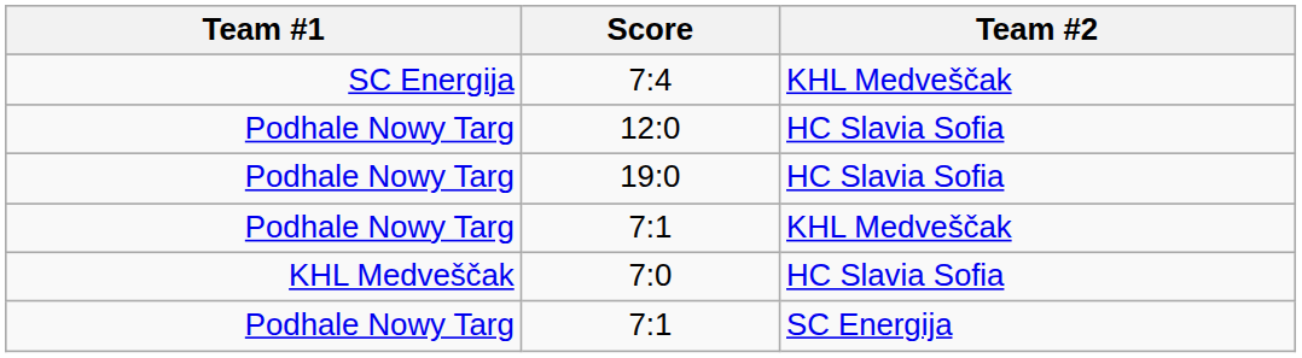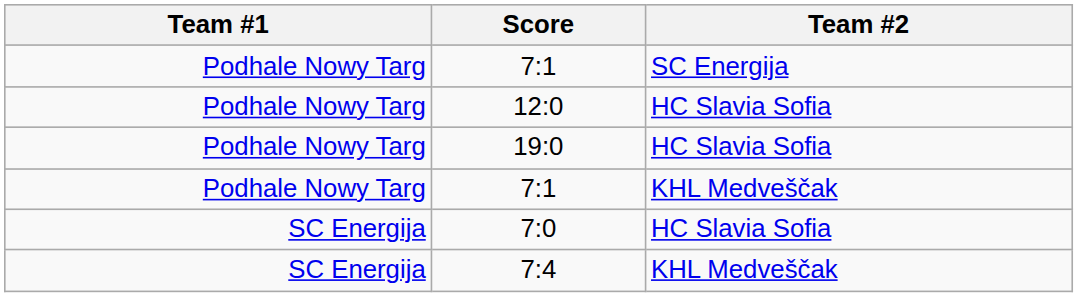 <table class="wikitable" style="text-align: center;">
 <tr>
 <th width=22%>Team #1</th>
 <th width=11%>Score</th>
 <th width=22%>Team #2</th>
 </tr>
 <tr>
-<td style="text-align: right;"><a href='#'>SC Energija</a> </td>
-<td>7:4</td>
-<td style="text-align: left;"> <a href='#'>KHL Medveščak</a></td>
+<td style="text-align: right;"><a href='#'>Podhale Nowy Targ</a> </td>
+<td>7:1</td>
+<td style="text-align: left;"> <a href='#'>SC Energija</a></td>
 </tr>
 <tr>
 <td style="text-align: right;"><a href='#'>Podhale Nowy Targ</a> </td>
 <td>12:0</td>
 <td style="text-align: left;"> <a href='#'>HC Slavia Sofia</a></td>
 </tr>
 <tr>
 <td style="text-align: right;"><a href='#'>Podhale Nowy Targ</a> </td>
 <td>19:0</td>
 <td style="text-align: left;"> <a href='#'>HC Slavia Sofia</a></td>
 </tr>
 <tr>
 <td style="text-align: right;"><a href='#'>Podhale Nowy Targ</a> </td>
 <td>7:1</td>
 <td style="text-align: left;"> <a href='#'>KHL Medveščak</a></td>
 </tr>
 <tr>
-<td style="text-align: right;"><a href='#'>KHL Medveščak</a> </td>
+<td style="text-align: right;"><a href='#'>SC Energija</a> </td>
 <td>7:0</td>
 <td style="text-align: left;"> <a href='#'>HC Slavia Sofia</a></td>
 </tr>
 <tr>
-<td style="text-align: right;"><a href='#'>Podhale Nowy Targ</a> </td>
-<td>7:1</td>
-<td style="text-align: left;"> <a href='#'>SC Energija</a></td>
+<td style="text-align: right;"><a href='#'>SC Energija</a> </td>
+<td>7:4</td>
+<td style="text-align: left;"> <a href='#'>KHL Medveščak</a></td>
 </tr>
 </table>
